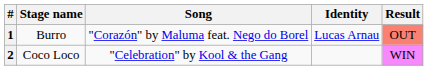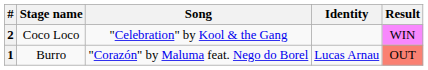 <table class="wikitable plainrowheaders" style="text-align: center">
 <tr>
 <th>#</th>
 <th>Stage name</th>
 <th>Song</th>
 <th>Identity</th>
 <th>Result</th>
 </tr>
 <tr>
+<th>2</th>
+<td>Coco Loco</td>
+<td>"<a href='#'>Celebration</a>" by <a href='#'>Kool & the Gang</a></td>
+<td></td>
+<td bgcolor=#F888FD>WIN</td>
+</tr>
+<tr>
 <th>1</th>
 <td>Burro</td>
 <td>"<a href='#'>Corazón</a>" by <a href='#'>Maluma</a> feat. <a href='#'>Nego do Borel</a></td>
 <td><a href='#'>Lucas Arnau</a></td>
 <td bgcolor=salmon>OUT</td>
 </tr>
-<tr>
-<th>2</th>
-<td>Coco Loco</td>
-<td>"<a href='#'>Celebration</a>" by <a href='#'>Kool & the Gang</a></td>
-<td></td>
-<td bgcolor=#F888FD>WIN</td>
-</tr>
 </table>
